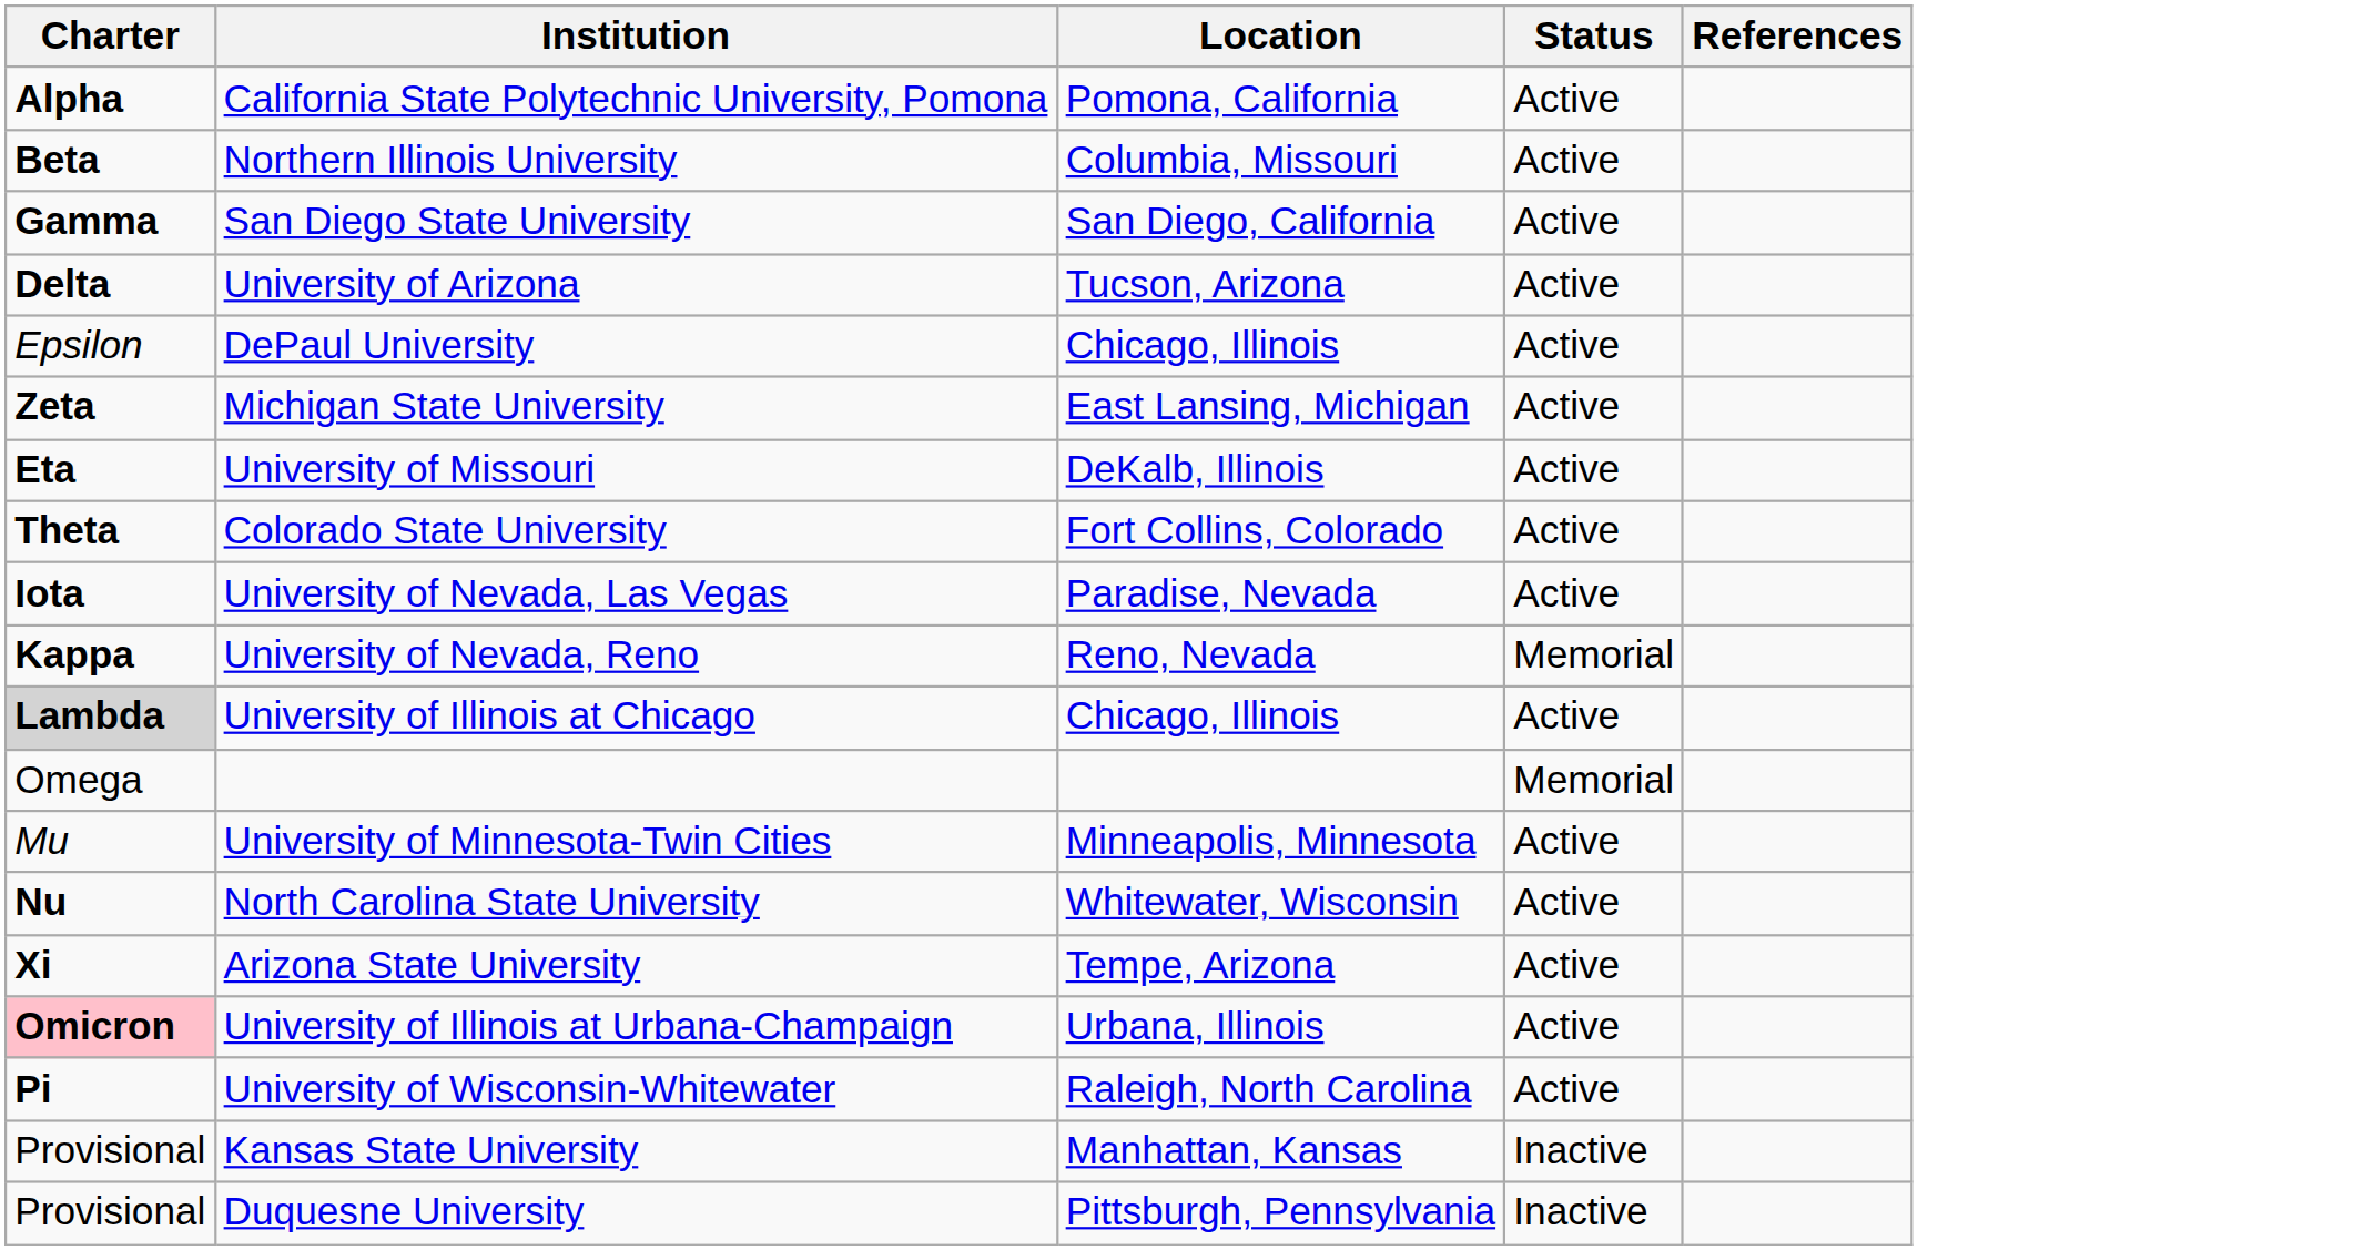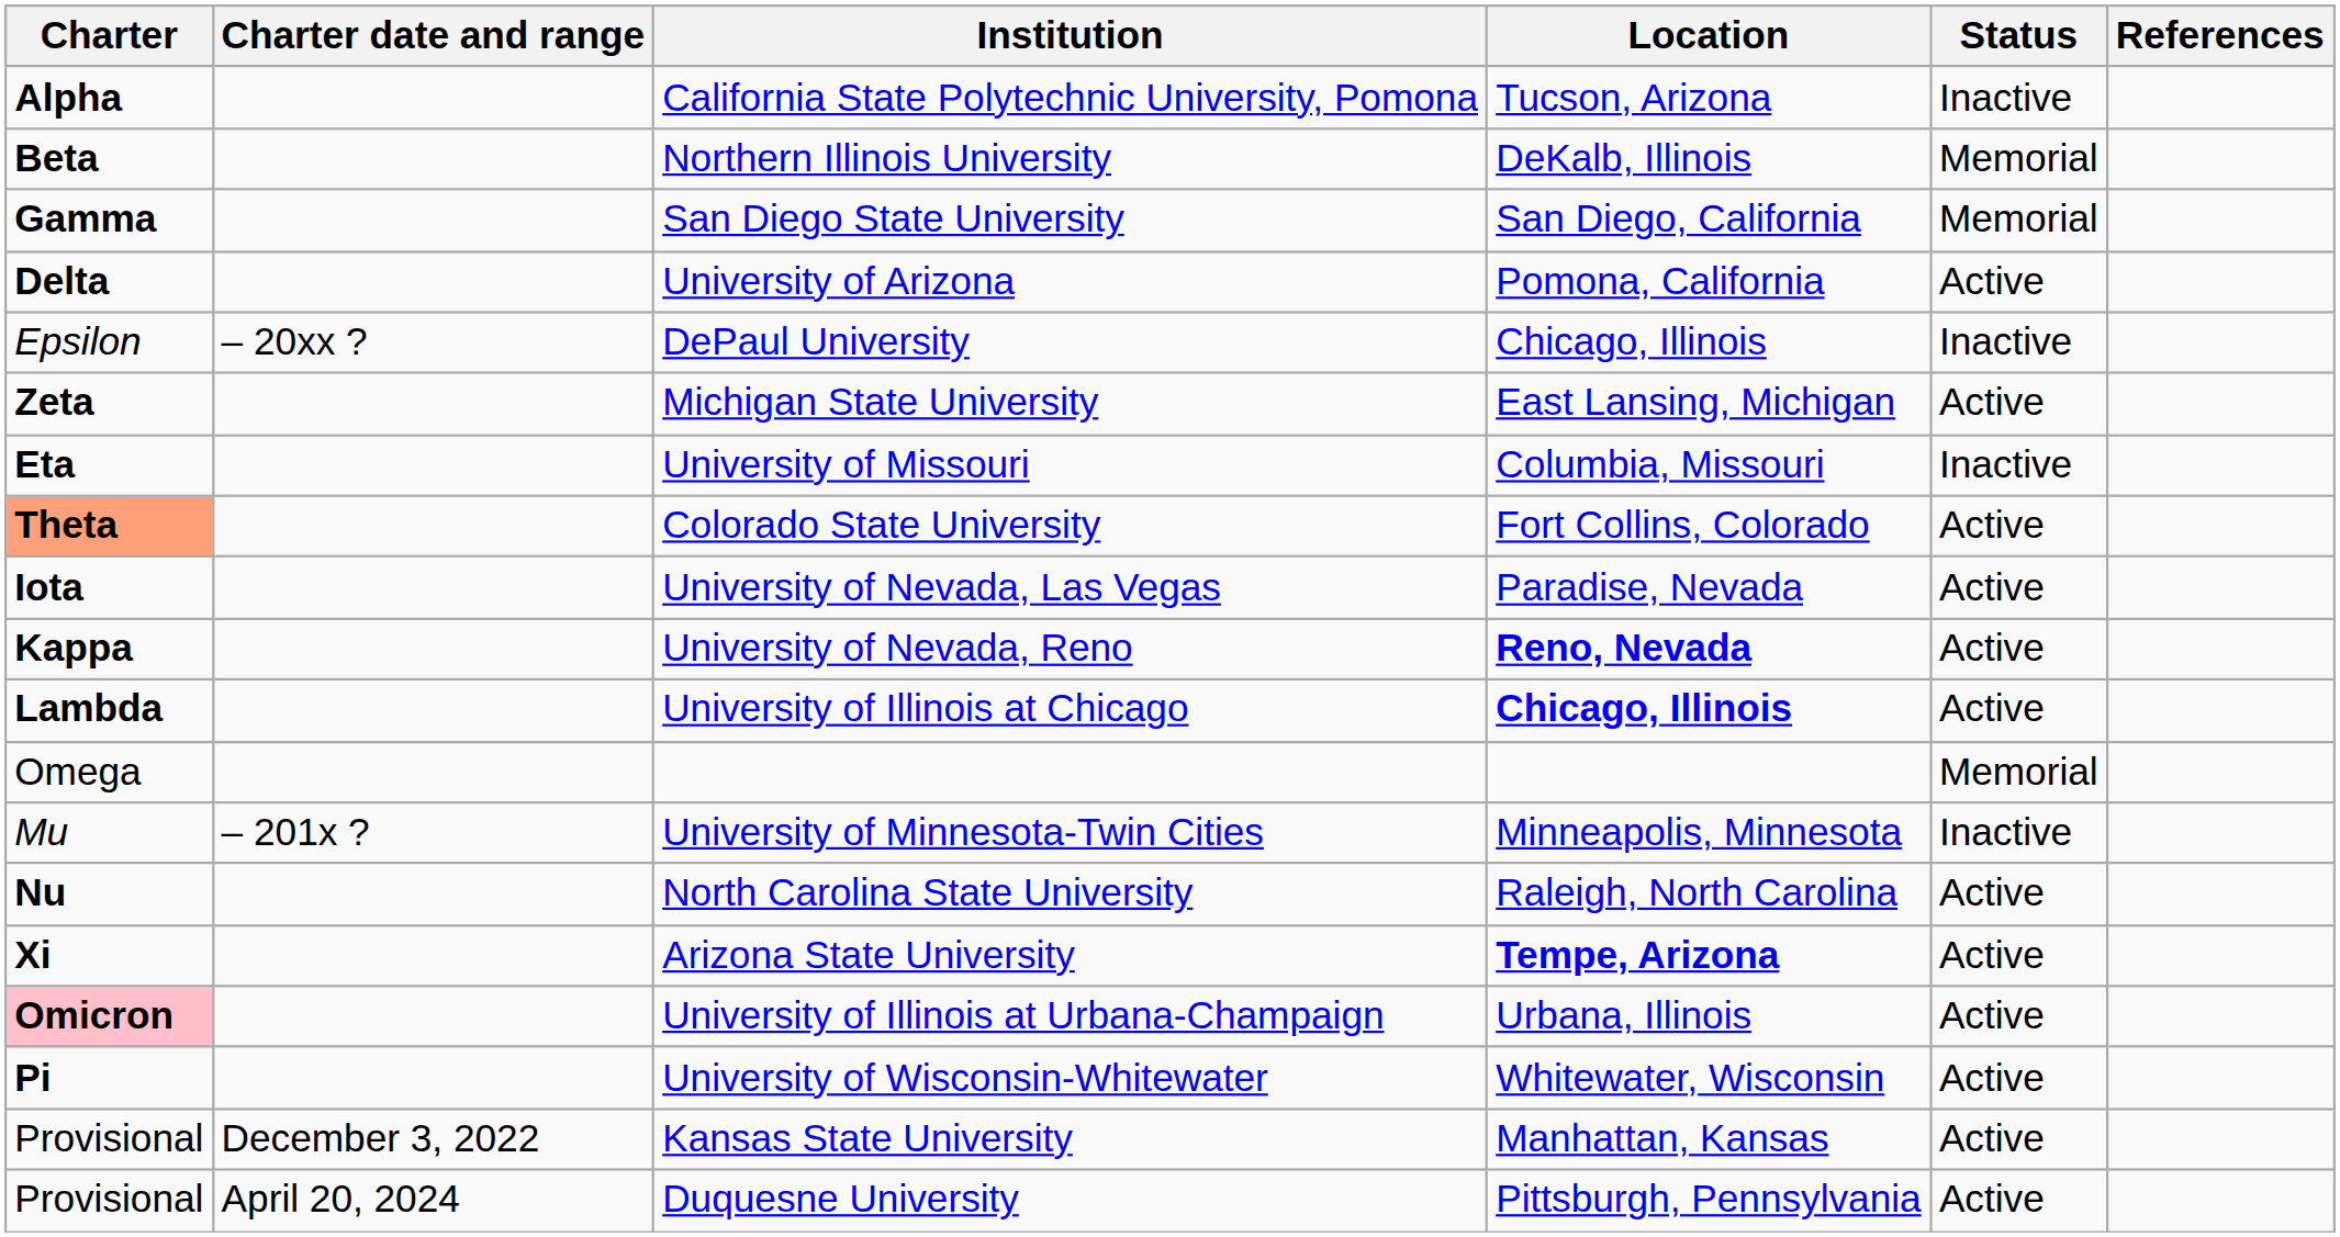 <table class="wikitable sortable">
 <tr>
 <th>Charter</th>
+<th>Charter date and range</th>
 <th>Institution</th>
 <th>Location</th>
 <th>Status</th>
 <th>References</th>
 </tr>
 <tr>
 <td><strong>Alpha</strong></td>
+<td></td>
 <td><a href='#'>California State Polytechnic University, Pomona</a></td>
+<td><a href='#'>Tucson, Arizona</a></td>
+<td>Inactive</td>
+<td></td>
+</tr>
+<tr>
+<td><strong>Beta</strong></td>
+<td></td>
+<td><a href='#'>Northern Illinois University</a></td>
+<td><a href='#'>DeKalb, Illinois</a></td>
+<td>Memorial</td>
+<td></td>
+</tr>
+<tr>
+<td><strong>Gamma</strong></td>
+<td></td>
+<td><a href='#'>San Diego State University</a></td>
+<td><a href='#'>San Diego, California</a></td>
+<td>Memorial</td>
+<td></td>
+</tr>
+<tr>
+<td><strong>Delta</strong></td>
+<td></td>
+<td><a href='#'>University of Arizona</a></td>
 <td><a href='#'>Pomona, California</a></td>
 <td>Active</td>
 <td></td>
 </tr>
 <tr>
-<td><strong>Beta</strong></td>
-<td><a href='#'>Northern Illinois University</a></td>
-<td><a href='#'>Columbia, Missouri</a></td>
-<td>Active</td>
-<td></td>
-</tr>
-<tr>
-<td><strong>Gamma</strong></td>
-<td><a href='#'>San Diego State University</a></td>
-<td><a href='#'>San Diego, California</a></td>
-<td>Active</td>
-<td></td>
-</tr>
-<tr>
-<td><strong>Delta</strong></td>
-<td><a href='#'>University of Arizona</a></td>
-<td><a href='#'>Tucson, Arizona</a></td>
-<td>Active</td>
-<td></td>
-</tr>
-<tr>
 <td><em>Epsilon</em></td>
+<td> – 20xx ?</td>
 <td><a href='#'>DePaul University</a></td>
 <td><a href='#'>Chicago, Illinois</a></td>
-<td>Active</td>
+<td>Inactive</td>
 <td></td>
 </tr>
 <tr>
 <td><strong>Zeta</strong></td>
+<td></td>
 <td><a href='#'>Michigan State University</a></td>
 <td><a href='#'>East Lansing, Michigan</a></td>
 <td>Active</td>
 <td></td>
 </tr>
 <tr>
 <td><strong>Eta</strong></td>
+<td></td>
 <td><a href='#'>University of Missouri</a></td>
-<td><a href='#'>DeKalb, Illinois</a></td>
-<td>Active</td>
+<td><a href='#'>Columbia, Missouri</a></td>
+<td>Inactive</td>
 <td></td>
 </tr>
 <tr>
-<td><strong>Theta</strong></td>
+<td style="background: lightsalmon;"><strong>Theta</strong></td>
+<td></td>
 <td><a href='#'>Colorado State University</a></td>
 <td><a href='#'>Fort Collins, Colorado</a></td>
 <td>Active</td>
 <td></td>
 </tr>
 <tr>
 <td><strong>Iota</strong></td>
+<td></td>
 <td><a href='#'>University of Nevada, Las Vegas</a></td>
 <td><a href='#'>Paradise, Nevada</a></td>
 <td>Active</td>
 <td></td>
 </tr>
 <tr>
 <td><strong>Kappa</strong></td>
+<td></td>
 <td><a href='#'>University of Nevada, Reno</a></td>
-<td><a href='#'>Reno, Nevada</a></td>
-<td>Memorial</td>
+<td><strong><a href='#'>Reno, Nevada</a></strong></td>
+<td>Active</td>
 <td></td>
 </tr>
 <tr>
-<td style="background: lightgrey;"><strong>Lambda</strong></td>
+<td><strong>Lambda</strong></td>
+<td></td>
 <td><a href='#'>University of Illinois at Chicago</a></td>
-<td><a href='#'>Chicago, Illinois</a></td>
+<td><strong><a href='#'>Chicago, Illinois</a></strong></td>
 <td>Active</td>
 <td></td>
 </tr>
 <tr>
 <td>Omega</td>
 <td></td>
 <td></td>
+<td></td>
 <td>Memorial</td>
 <td></td>
 </tr>
 <tr>
 <td><em>Mu</em></td>
+<td> – 201x ?</td>
 <td><a href='#'>University of Minnesota-Twin Cities</a></td>
 <td><a href='#'>Minneapolis, Minnesota</a></td>
-<td>Active</td>
+<td>Inactive</td>
 <td></td>
 </tr>
 <tr>
 <td><strong>Nu</strong></td>
+<td></td>
 <td><a href='#'>North Carolina State University</a></td>
-<td><a href='#'>Whitewater, Wisconsin</a></td>
+<td><a href='#'>Raleigh, North Carolina</a></td>
 <td>Active</td>
 <td></td>
 </tr>
 <tr>
 <td><strong>Xi</strong></td>
+<td></td>
 <td><a href='#'>Arizona State University</a></td>
-<td><a href='#'>Tempe, Arizona</a></td>
+<td><strong><a href='#'>Tempe, Arizona</a></strong></td>
 <td>Active</td>
 <td></td>
 </tr>
 <tr>
 <td style="background: pink;"><strong>Omicron</strong></td>
+<td></td>
 <td><a href='#'>University of Illinois at Urbana-Champaign</a></td>
 <td><a href='#'>Urbana, Illinois</a></td>
 <td>Active</td>
 <td></td>
 </tr>
 <tr>
 <td><strong>Pi</strong></td>
+<td></td>
 <td><a href='#'>University of Wisconsin-Whitewater</a></td>
-<td><a href='#'>Raleigh, North Carolina</a></td>
+<td><a href='#'>Whitewater, Wisconsin</a></td>
 <td>Active</td>
 <td></td>
 </tr>
 <tr>
 <td>Provisional</td>
+<td>December 3, 2022</td>
 <td><a href='#'>Kansas State University</a></td>
 <td><a href='#'>Manhattan, Kansas</a></td>
-<td>Inactive</td>
+<td>Active</td>
 <td></td>
 </tr>
 <tr>
 <td>Provisional</td>
+<td>April 20, 2024</td>
 <td><a href='#'>Duquesne University</a></td>
 <td><a href='#'>Pittsburgh, Pennsylvania</a></td>
-<td>Inactive</td>
+<td>Active</td>
 <td></td>
 </tr>
 </table>
